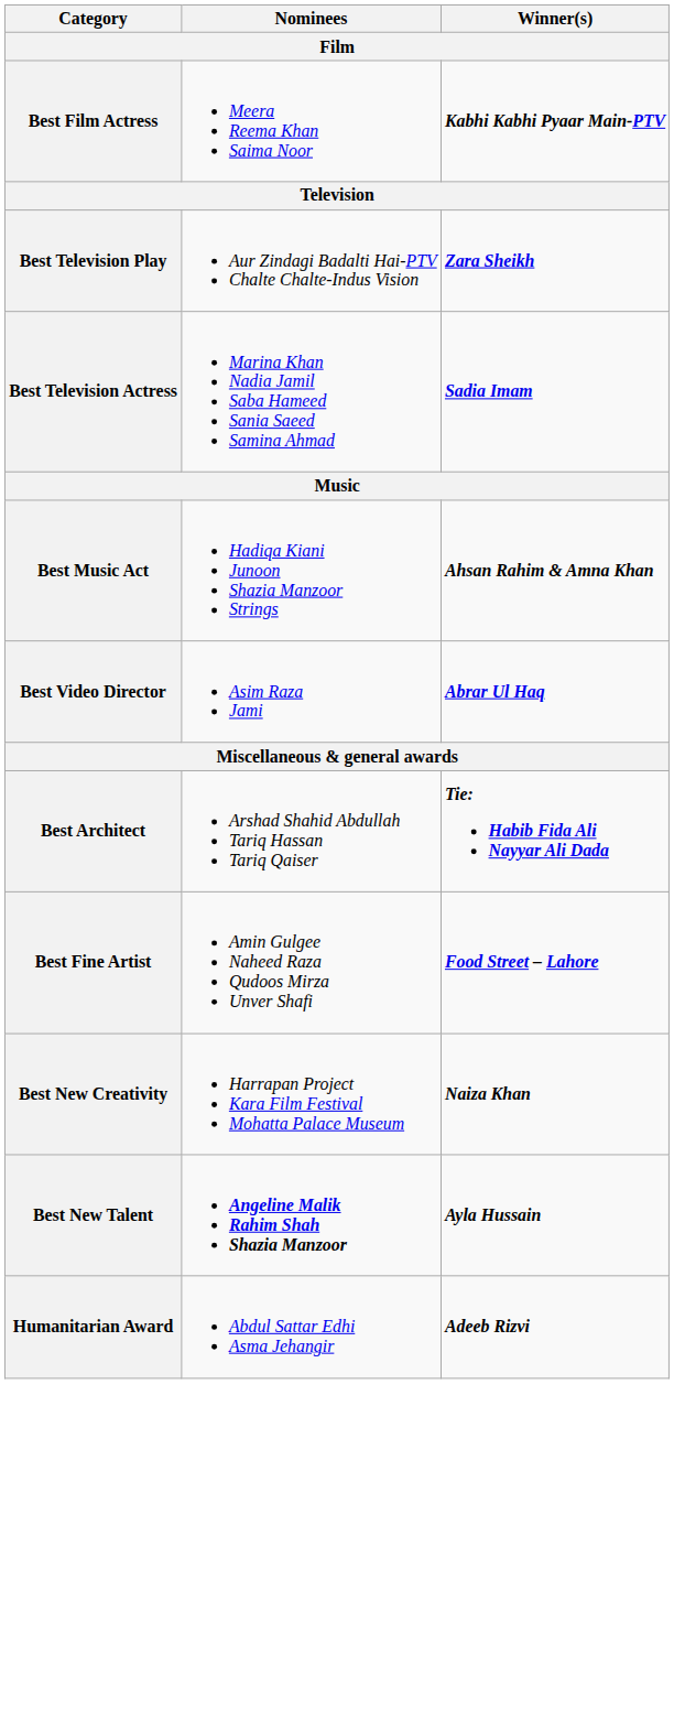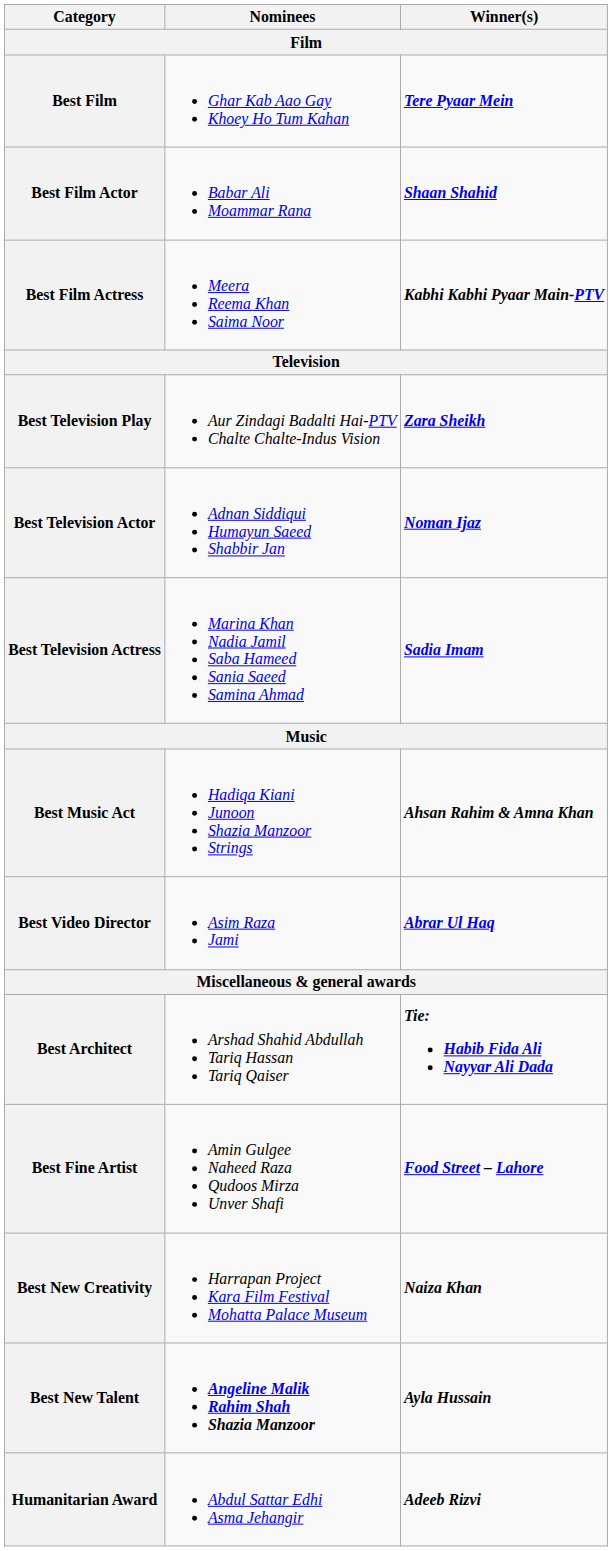 <table class="wikitable">
 <tr>
 <th>Category</th>
 <th>Nominees</th>
 <th>Winner(s)</th>
 </tr>
 <tr>
 <th colspan=3>Film</th>
+</tr>
+<tr>
+<th>Best Film</th>
+<td><br><ul><li><em><a href='#'>Ghar Kab Aao Gay</a></em></li><li><em><a href='#'>Khoey Ho Tum Kahan</a></em></li></ul></td>
+<td><strong><em><a href='#'>Tere Pyaar Mein</a></em></strong></td>
+</tr>
+<tr>
+<th>Best Film Actor</th>
+<td><br><ul><li><em><a href='#'>Babar Ali</a></em></li><li><em><a href='#'>Moammar Rana</a></em></li></ul></td>
+<td><strong><em><a href='#'>Shaan Shahid</a></em></strong></td>
 </tr>
 <tr>
 <th>Best Film Actress</th>
 <td><br><ul><li><em><a href='#'>Meera</a></em></li><li><em><a href='#'>Reema Khan</a></em></li><li><em><a href='#'>Saima Noor</a></em></li></ul></td>
 <td><strong><em>Kabhi Kabhi Pyaar Main-<a href='#'>PTV</a></em></strong></td>
 </tr>
 <tr>
 <th colspan=3>Television</th>
 </tr>
 <tr>
 <th>Best Television Play</th>
 <td><br><ul><li><em>Aur Zindagi Badalti Hai-<a href='#'>PTV</a></em></li><li><em>Chalte Chalte-Indus Vision</em></li></ul></td>
 <td><strong><em><a href='#'>Zara Sheikh</a></em></strong></td>
+</tr>
+<tr>
+<th>Best Television Actor</th>
+<td><br><ul><li><em><a href='#'>Adnan Siddiqui</a></em></li><li><em><a href='#'>Humayun Saeed</a></em></li><li><em><a href='#'>Shabbir Jan</a></em></li></ul></td>
+<td><strong><em><a href='#'>Noman Ijaz</a></em></strong></td>
 </tr>
 <tr>
 <th>Best Television Actress</th>
 <td><br><ul><li><em><a href='#'>Marina Khan</a></em></li><li><em><a href='#'>Nadia Jamil</a></em></li><li><em><a href='#'>Saba Hameed</a></em></li><li><em><a href='#'>Sania Saeed</a></em></li><li><em><a href='#'>Samina Ahmad</a></em></li></ul></td>
 <td><strong><em><a href='#'>Sadia Imam</a></em></strong></td>
 </tr>
 <tr>
 <th colspan=3>Music</th>
 </tr>
 <tr>
 <th>Best Music Act</th>
 <td><br><ul><li><em><a href='#'>Hadiqa Kiani</a></em></li><li><em><a href='#'>Junoon</a></em></li><li><em><a href='#'>Shazia Manzoor</a></em></li><li><em><a href='#'>Strings</a></em></li></ul></td>
 <td><strong><em>Ahsan Rahim & Amna Khan</em></strong></td>
 </tr>
 <tr>
 <th>Best Video Director</th>
 <td><br><ul><li><em><a href='#'>Asim Raza</a></em></li><li><em><a href='#'>Jami</a></em></li></ul></td>
 <td><strong><em><a href='#'>Abrar Ul Haq</a></em></strong></td>
 </tr>
 <tr>
 <th colspan=3>Miscellaneous & general awards</th>
 </tr>
 <tr>
 <th>Best Architect</th>
 <td><br><ul><li><em>Arshad Shahid Abdullah</em></li><li><em>Tariq Hassan</em></li><li><em>Tariq Qaiser</em></li></ul></td>
 <td><strong><em>Tie: </em></strong><br><ul><li><strong><em><a href='#'>Habib Fida Ali</a></em></strong></li><li><strong><em><a href='#'>Nayyar Ali Dada</a></em></strong></li></ul></td>
 </tr>
 <tr>
 <th>Best Fine Artist</th>
 <td><br><ul><li><em>Amin Gulgee</em></li><li><em>Naheed Raza</em></li><li><em>Qudoos Mirza</em></li><li><em>Unver Shafi</em></li></ul></td>
 <td><strong><em><a href='#'>Food Street</a> – <a href='#'>Lahore</a></em></strong></td>
 </tr>
 <tr>
 <th>Best New Creativity</th>
 <td><br><ul><li><em>Harrapan Project</em></li><li><em><a href='#'>Kara Film Festival</a></em></li><li><em><a href='#'>Mohatta Palace Museum</a></em></li></ul></td>
 <td><strong><em>Naiza Khan</em></strong></td>
 </tr>
 <tr>
 <th>Best New Talent</th>
 <td><strong><br><ul><li><em><a href='#'>Angeline Malik</a></em></li><li><em><a href='#'>Rahim Shah</a></em></li><li><em>Shazia Manzoor</em></li></ul></strong></td>
 <td><strong><em>Ayla Hussain</em></strong></td>
 </tr>
 <tr>
 <th>Humanitarian Award</th>
 <td><br><ul><li><em><a href='#'>Abdul Sattar Edhi</a></em></li><li><em><a href='#'>Asma Jehangir</a></em></li></ul></td>
 <td><strong><em>Adeeb Rizvi</em></strong></td>
 </tr>
 </table>
